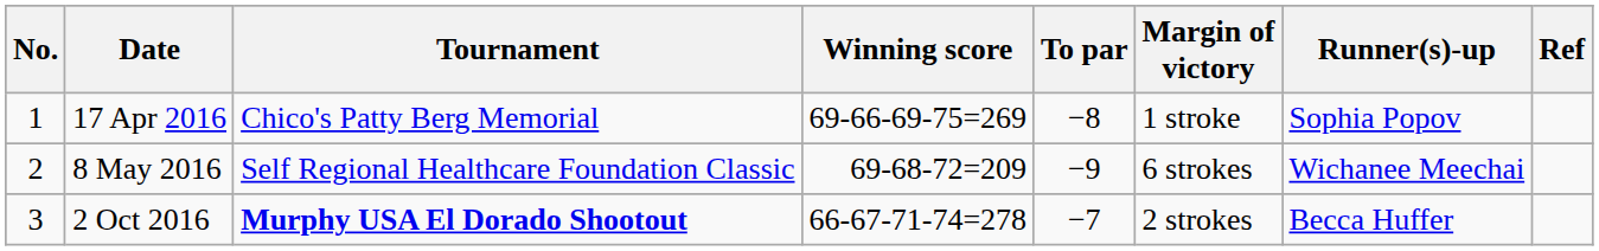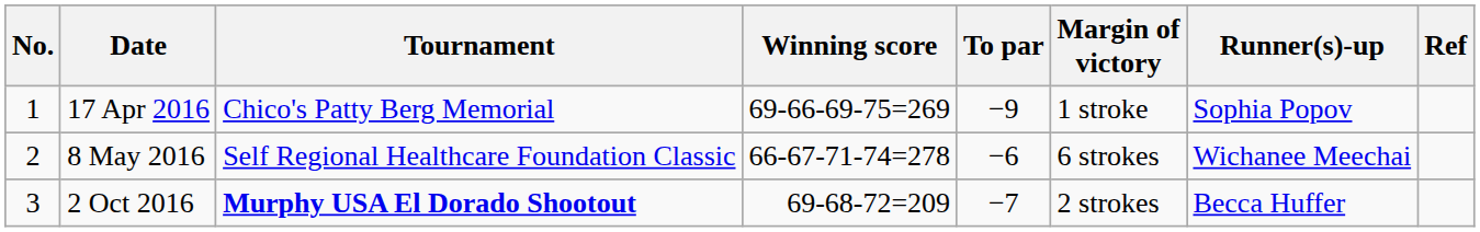 <table class="wikitable" style="font-size:95%;">
 <tr>
 <th>No.</th>
 <th>Date</th>
 <th>Tournament</th>
 <th>Winning score</th>
 <th>To par</th>
 <th>Margin of<br>victory</th>
 <th>Runner(s)-up</th>
 <th>Ref</th>
 </tr>
 <tr>
 <td align=center>1</td>
 <td>17 Apr <a href='#'>2016</a></td>
 <td><a href='#'>Chico's Patty Berg Memorial</a></td>
 <td align=right>69-66-69-75=269</td>
-<td align=center>−8</td>
+<td align=center>−9</td>
 <td>1 stroke</td>
 <td> <a href='#'>Sophia Popov</a></td>
 <td></td>
 </tr>
 <tr>
 <td align=center>2</td>
 <td>8 May 2016</td>
 <td><a href='#'>Self Regional Healthcare Foundation Classic</a></td>
-<td align=right>69-68-72=209</td>
-<td align=center>−9</td>
+<td align=right>66-67-71-74=278</td>
+<td align=center>−6</td>
 <td>6 strokes</td>
 <td> <a href='#'>Wichanee Meechai</a></td>
 <td></td>
 </tr>
 <tr>
 <td align=center>3</td>
 <td>2 Oct 2016</td>
 <td><strong><a href='#'>Murphy USA El Dorado Shootout</a></strong></td>
-<td align=right>66-67-71-74=278</td>
+<td align=right>69-68-72=209</td>
 <td align=center>−7</td>
 <td>2 strokes</td>
 <td> <a href='#'>Becca Huffer</a></td>
 <td></td>
 </tr>
 </table>
